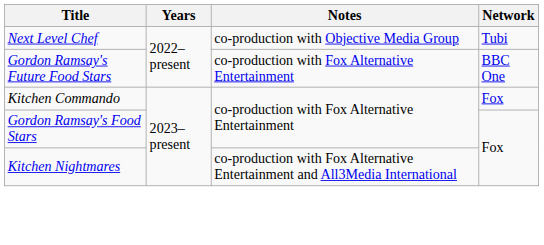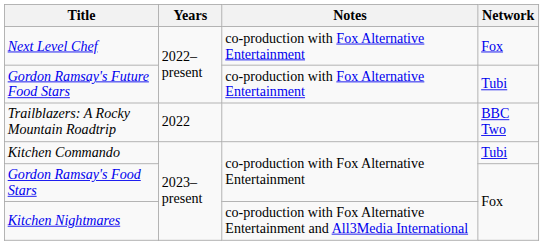 <table class="wikitable sortable">
 <tr>
 <th>Title</th>
 <th>Years</th>
 <th>Notes</th>
 <th>Network</th>
 </tr>
 <tr>
 <td><em><a href='#'>Next Level Chef</a></em></td>
 <td rowspan="2">2022–present</td>
-<td>co-production with <a href='#'>Objective Media Group</a></td>
-<td><a href='#'>Tubi</a></td>
+<td>co-production with <a href='#'>Fox Alternative Entertainment</a></td>
+<td><a href='#'>Fox</a></td>
 </tr>
 <tr>
 <td><em><a href='#'>Gordon Ramsay's Future Food Stars</a></em></td>
 <td>co-production with <a href='#'>Fox Alternative Entertainment</a></td>
-<td><a href='#'>BBC One</a></td>
+<td><a href='#'>Tubi</a></td>
+</tr>
+<tr>
+<td><em>Trailblazers: A Rocky Mountain Roadtrip</em></td>
+<td>2022</td>
+<td></td>
+<td><a href='#'>BBC Two</a></td>
 </tr>
 <tr>
 <td><em>Kitchen Commando</em></td>
 <td rowspan="3">2023–present</td>
 <td rowspan="2">co-production with Fox Alternative Entertainment</td>
-<td><a href='#'>Fox</a></td>
+<td><a href='#'>Tubi</a></td>
 </tr>
 <tr>
 <td><em><a href='#'>Gordon Ramsay's Food Stars</a></em></td>
 <td rowspan="2">Fox</td>
 </tr>
 <tr>
 <td><em><a href='#'>Kitchen Nightmares</a></em></td>
 <td>co-production with Fox Alternative Entertainment and <a href='#'>All3Media International</a></td>
 </tr>
 </table>
